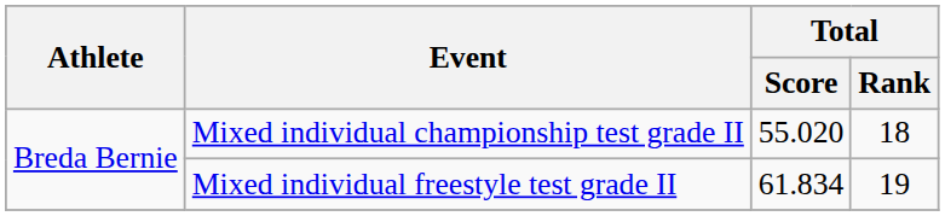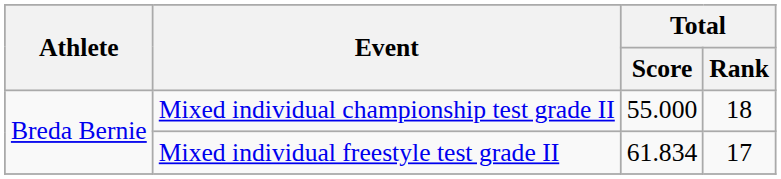 <table class=wikitable style="font-size:90%">
 <tr>
 <th rowspan="2">Athlete</th>
 <th rowspan="2">Event</th>
 <th colspan="2">Total</th>
 </tr>
 <tr>
 <th>Score</th>
 <th>Rank</th>
 </tr>
 <tr>
 <td rowspan="2"><a href='#'>Breda Bernie</a></td>
 <td><a href='#'>Mixed individual championship test grade II</a></td>
-<td align="center">55.020</td>
+<td align="center">55.000</td>
 <td align="center">18</td>
 </tr>
 <tr>
 <td><a href='#'>Mixed individual freestyle test grade II</a></td>
 <td align="center">61.834</td>
-<td align="center">19</td>
+<td align="center">17</td>
 </tr>
 </table>
